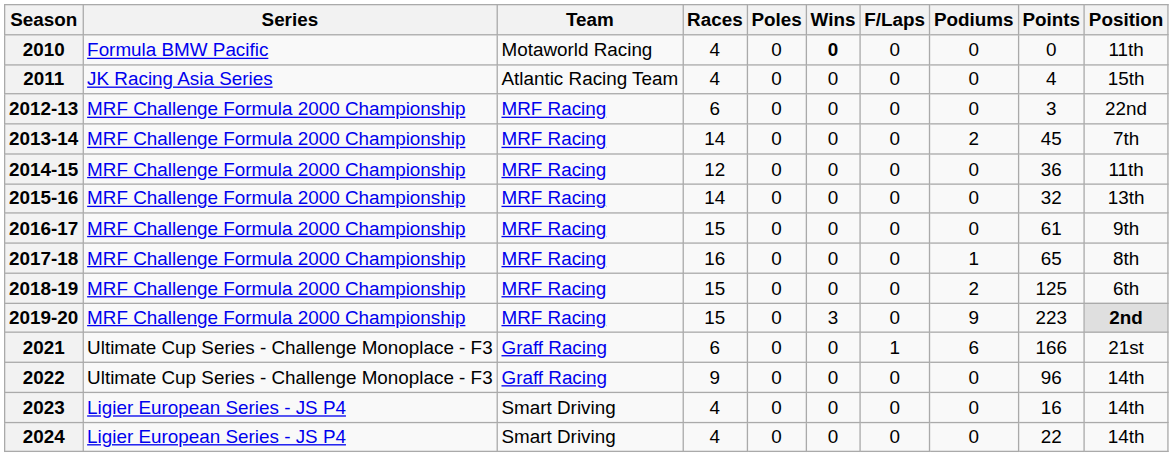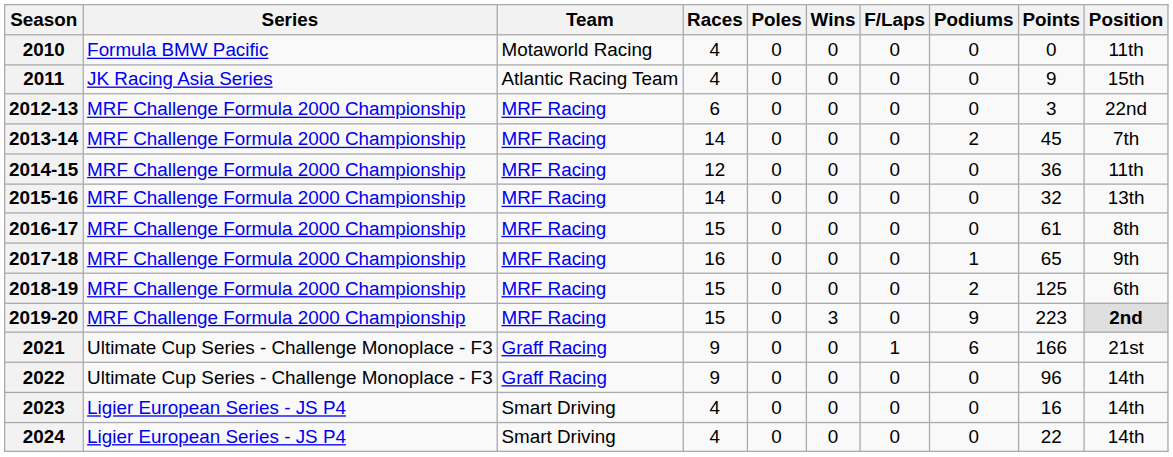 <table class="wikitable" style="font-size: 90%; text-align:center">
 <tr>
 <th>Season</th>
 <th>Series</th>
 <th>Team</th>
 <th>Races</th>
 <th>Poles</th>
 <th>Wins</th>
 <th>F/Laps</th>
 <th>Podiums</th>
 <th>Points</th>
 <th>Position</th>
 </tr>
 <tr>
 <th>2010</th>
 <td align="left"><a href='#'>Formula BMW Pacific</a></td>
 <td align="left">Motaworld Racing</td>
 <td>4</td>
 <td>0</td>
-<td><strong>0</strong></td>
+<td>0</td>
 <td>0</td>
 <td>0</td>
 <td>0</td>
 <td>11th</td>
 </tr>
 <tr>
 <th>2011</th>
 <td align="left"><a href='#'>JK Racing Asia Series</a></td>
 <td align="left">Atlantic Racing Team</td>
 <td>4</td>
 <td>0</td>
 <td>0</td>
 <td>0</td>
 <td>0</td>
-<td>4</td>
+<td>9</td>
 <td>15th</td>
 </tr>
 <tr>
 <th>2012-13</th>
 <td align="left"><a href='#'>MRF Challenge Formula 2000 Championship</a></td>
 <td align="left"><a href='#'>MRF Racing</a></td>
 <td>6</td>
 <td>0</td>
 <td>0</td>
 <td>0</td>
 <td>0</td>
 <td>3</td>
 <td>22nd</td>
 </tr>
 <tr>
 <th>2013-14</th>
 <td align="left"><a href='#'>MRF Challenge Formula 2000 Championship</a></td>
 <td align="left"><a href='#'>MRF Racing</a></td>
 <td>14</td>
 <td>0</td>
 <td>0</td>
 <td>0</td>
 <td>2</td>
 <td>45</td>
 <td>7th</td>
 </tr>
 <tr>
 <th>2014-15</th>
 <td align="left"><a href='#'>MRF Challenge Formula 2000 Championship</a></td>
 <td align="left"><a href='#'>MRF Racing</a></td>
 <td>12</td>
 <td>0</td>
 <td>0</td>
 <td>0</td>
 <td>0</td>
 <td>36</td>
 <td>11th</td>
 </tr>
 <tr>
 <th>2015-16</th>
 <td align="left"><a href='#'>MRF Challenge Formula 2000 Championship</a></td>
 <td align="left"><a href='#'>MRF Racing</a></td>
 <td>14</td>
 <td>0</td>
 <td>0</td>
 <td>0</td>
 <td>0</td>
 <td>32</td>
 <td>13th</td>
 </tr>
 <tr>
 <th>2016-17</th>
 <td align="left"><a href='#'>MRF Challenge Formula 2000 Championship</a></td>
 <td align="left"><a href='#'>MRF Racing</a></td>
 <td>15</td>
 <td>0</td>
 <td>0</td>
 <td>0</td>
 <td>0</td>
 <td>61</td>
-<td>9th</td>
+<td>8th</td>
 </tr>
 <tr>
 <th>2017-18</th>
 <td align="left"><a href='#'>MRF Challenge Formula 2000 Championship</a></td>
 <td align="left"><a href='#'>MRF Racing</a></td>
 <td>16</td>
 <td>0</td>
 <td>0</td>
 <td>0</td>
 <td>1</td>
 <td>65</td>
-<td>8th</td>
+<td>9th</td>
 </tr>
 <tr>
 <th>2018-19</th>
 <td align="left"><a href='#'>MRF Challenge Formula 2000 Championship</a></td>
 <td align="left"><a href='#'>MRF Racing</a></td>
 <td>15</td>
 <td>0</td>
 <td>0</td>
 <td>0</td>
 <td>2</td>
 <td>125</td>
 <td>6th</td>
 </tr>
 <tr>
 <th>2019-20</th>
 <td align="left"><a href='#'>MRF Challenge Formula 2000 Championship</a></td>
 <td align="left"><a href='#'>MRF Racing</a></td>
 <td>15</td>
 <td>0</td>
 <td>3</td>
 <td>0</td>
 <td>9</td>
 <td>223</td>
 <td style="background:#DFDFDF"><strong>2nd</strong></td>
 </tr>
 <tr>
 <th>2021</th>
 <td align="left">Ultimate Cup Series - Challenge Monoplace - F3</td>
 <td align="left"><a href='#'>Graff Racing</a></td>
-<td>6</td>
+<td>9</td>
 <td>0</td>
 <td>0</td>
 <td>1</td>
 <td>6</td>
 <td>166</td>
 <td>21st</td>
 </tr>
 <tr>
 <th>2022</th>
 <td align="left">Ultimate Cup Series - Challenge Monoplace - F3</td>
 <td align="left"><a href='#'>Graff Racing</a></td>
 <td>9</td>
 <td>0</td>
 <td>0</td>
 <td>0</td>
 <td>0</td>
 <td>96</td>
 <td>14th</td>
 </tr>
 <tr>
 <th>2023</th>
 <td align="left"><a href='#'>Ligier European Series - JS P4</a></td>
 <td align="left">Smart Driving</td>
 <td>4</td>
 <td>0</td>
 <td>0</td>
 <td>0</td>
 <td>0</td>
 <td>16</td>
 <td>14th</td>
 </tr>
 <tr>
 <th>2024</th>
 <td align="left"><a href='#'>Ligier European Series - JS P4</a></td>
 <td align="left">Smart Driving</td>
 <td>4</td>
 <td>0</td>
 <td>0</td>
 <td>0</td>
 <td>0</td>
 <td>22</td>
 <td>14th</td>
 </tr>
 </table>
